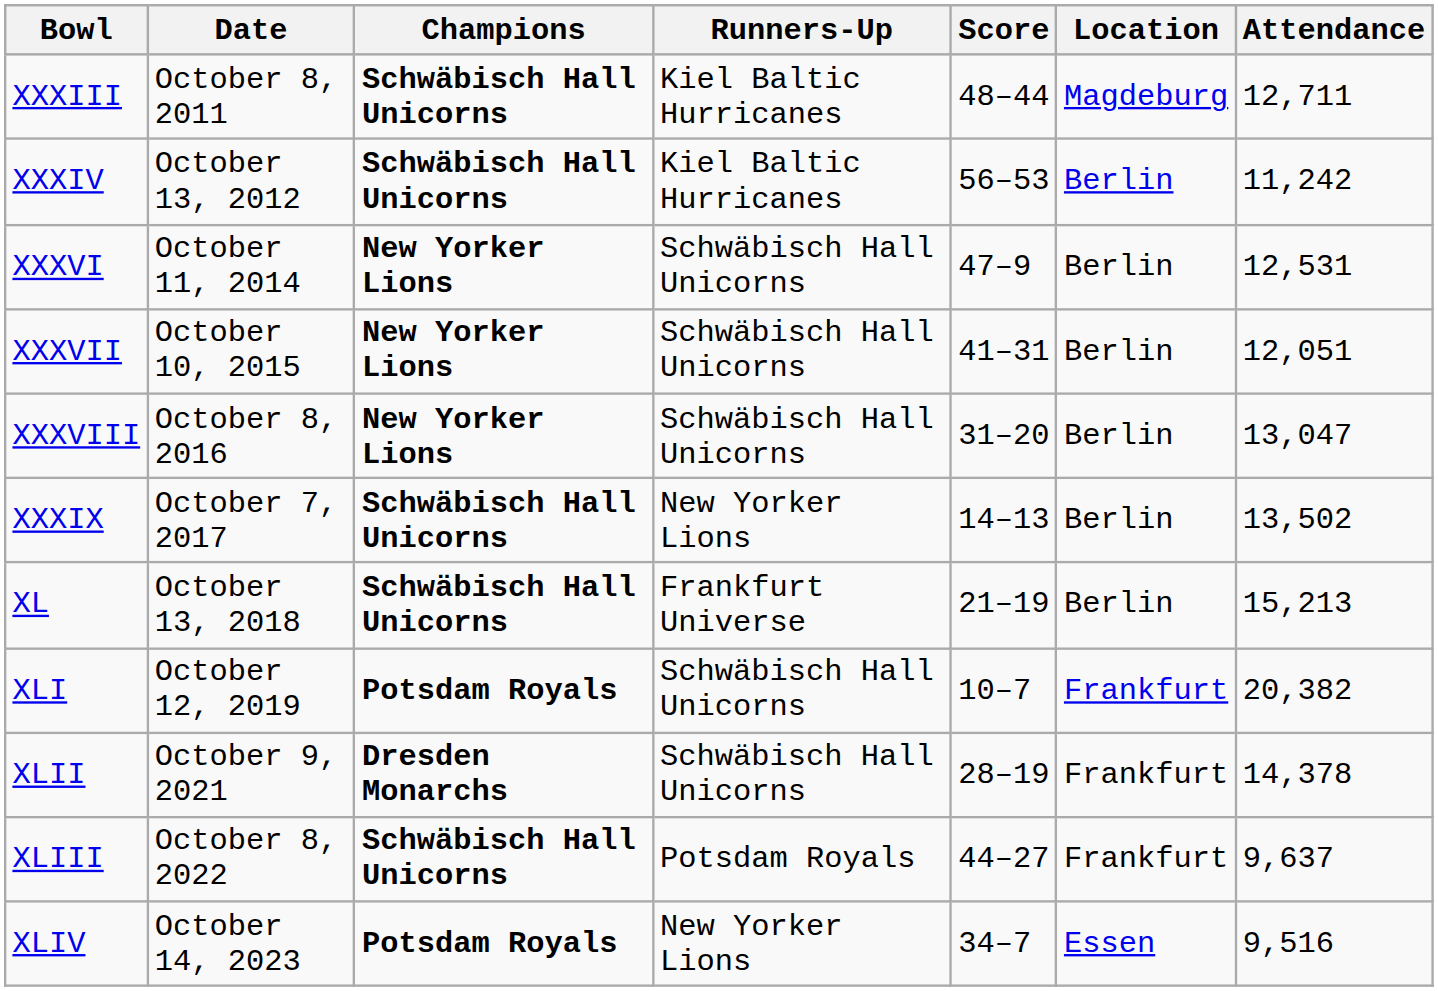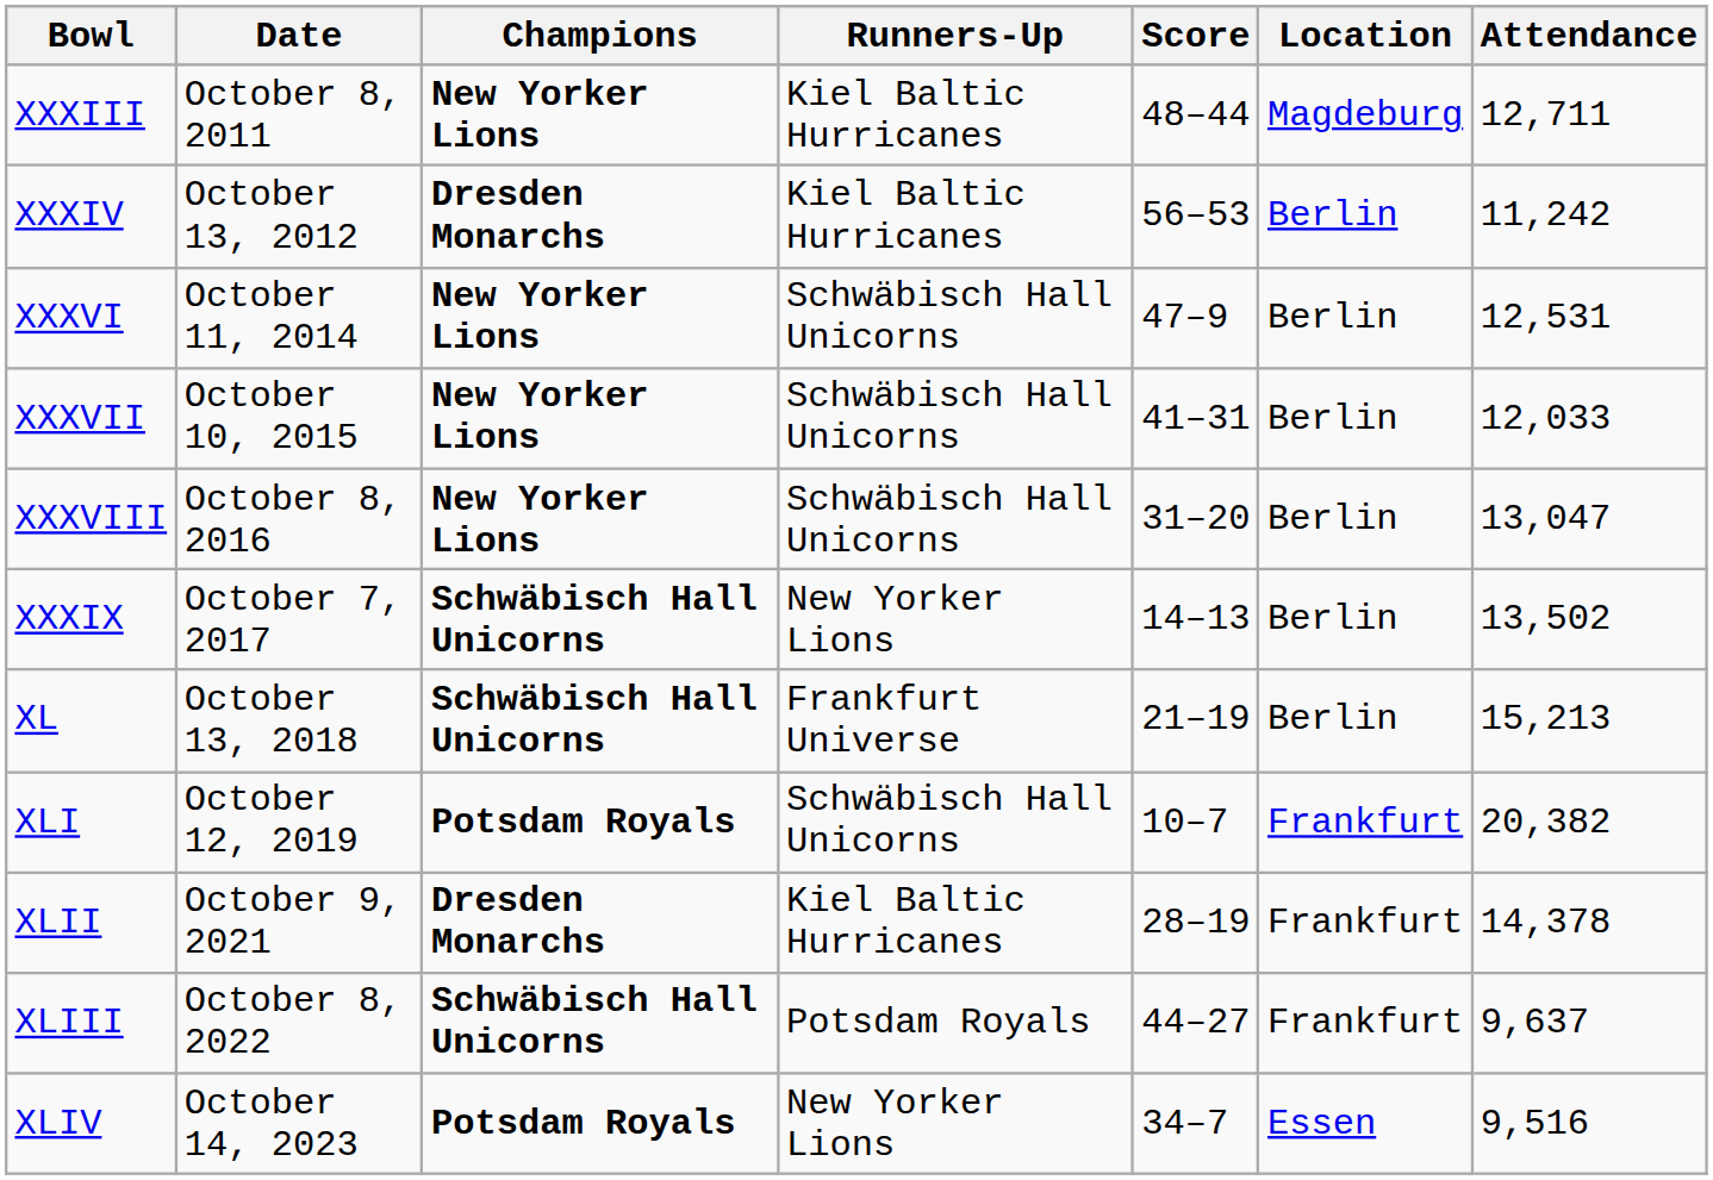 <table class="wikitable">
 <tr style="background:silver;">
 <th>Bowl</th>
 <th>Date</th>
 <th>Champions</th>
 <th>Runners-Up</th>
 <th>Score</th>
 <th>Location</th>
 <th>Attendance</th>
 </tr>
 <tr>
 <td><a href='#'>XXXIII</a></td>
 <td>October 8, 2011</td>
-<td><strong>Schwäbisch Hall Unicorns</strong></td>
+<td><strong>New Yorker Lions</strong></td>
 <td>Kiel Baltic Hurricanes</td>
 <td>48–44</td>
 <td><a href='#'>Magdeburg</a></td>
 <td>12,711</td>
 </tr>
 <tr>
 <td><a href='#'>XXXIV</a></td>
 <td>October 13, 2012</td>
-<td><strong>Schwäbisch Hall Unicorns</strong></td>
+<td><strong>Dresden Monarchs</strong></td>
 <td>Kiel Baltic Hurricanes</td>
 <td>56–53</td>
 <td><a href='#'>Berlin</a></td>
 <td>11,242</td>
 </tr>
 <tr>
 <td><a href='#'>XXXVI</a></td>
 <td>October 11, 2014</td>
 <td><strong>New Yorker Lions</strong></td>
 <td>Schwäbisch Hall Unicorns</td>
 <td>47–9</td>
 <td>Berlin</td>
 <td>12,531</td>
 </tr>
 <tr>
 <td><a href='#'>XXXVII</a></td>
 <td>October 10, 2015</td>
 <td><strong>New Yorker Lions</strong></td>
 <td>Schwäbisch Hall Unicorns</td>
 <td>41–31</td>
 <td>Berlin</td>
-<td>12,051</td>
+<td>12,033</td>
 </tr>
 <tr>
 <td><a href='#'>XXXVIII</a></td>
 <td>October 8, 2016</td>
 <td><strong>New Yorker Lions</strong></td>
 <td>Schwäbisch Hall Unicorns</td>
 <td>31–20</td>
 <td>Berlin</td>
 <td>13,047</td>
 </tr>
 <tr>
 <td><a href='#'>XXXIX</a></td>
 <td>October 7, 2017</td>
 <td><strong>Schwäbisch Hall Unicorns</strong></td>
 <td>New Yorker Lions</td>
 <td>14–13</td>
 <td>Berlin</td>
 <td>13,502</td>
 </tr>
 <tr>
 <td><a href='#'>XL</a></td>
 <td>October 13, 2018</td>
 <td><strong>Schwäbisch Hall Unicorns</strong></td>
 <td>Frankfurt Universe</td>
 <td>21–19</td>
 <td>Berlin</td>
 <td>15,213</td>
 </tr>
 <tr>
 <td><a href='#'>XLI</a></td>
 <td>October 12, 2019</td>
 <td><strong>Potsdam Royals</strong></td>
 <td>Schwäbisch Hall Unicorns</td>
 <td>10–7</td>
 <td><a href='#'>Frankfurt</a></td>
 <td>20,382</td>
 </tr>
 <tr>
 <td><a href='#'>XLII</a></td>
 <td>October 9, 2021</td>
 <td><strong>Dresden Monarchs</strong></td>
-<td>Schwäbisch Hall Unicorns</td>
+<td>Kiel Baltic Hurricanes</td>
 <td>28–19</td>
 <td>Frankfurt</td>
 <td>14,378</td>
 </tr>
 <tr>
 <td><a href='#'>XLIII</a></td>
 <td>October 8, 2022</td>
 <td><strong>Schwäbisch Hall Unicorns</strong></td>
 <td>Potsdam Royals</td>
 <td>44–27</td>
 <td>Frankfurt</td>
 <td>9,637</td>
 </tr>
 <tr>
 <td><a href='#'>XLIV</a></td>
 <td>October 14, 2023</td>
 <td><strong>Potsdam Royals</strong></td>
 <td>New Yorker Lions</td>
 <td>34–7</td>
 <td><a href='#'>Essen</a></td>
 <td>9,516</td>
 </tr>
 </table>
